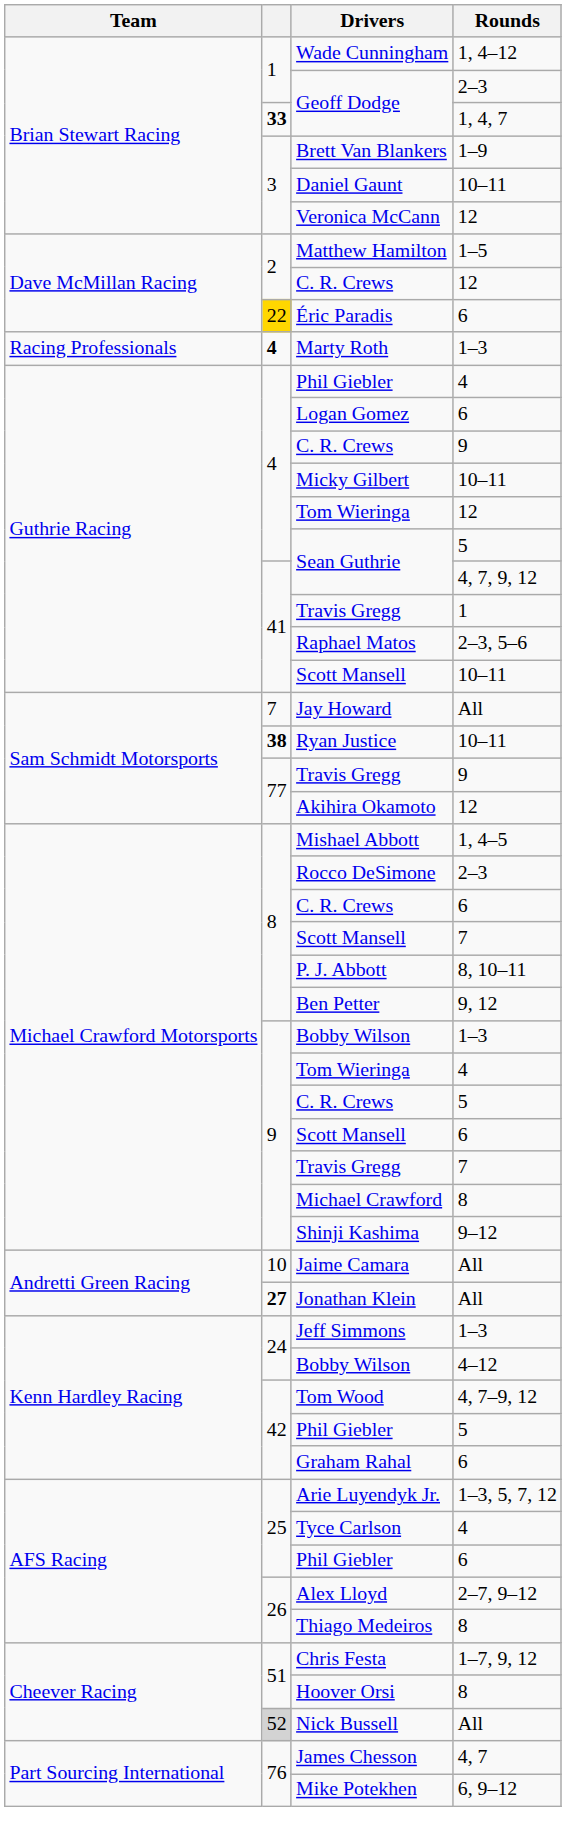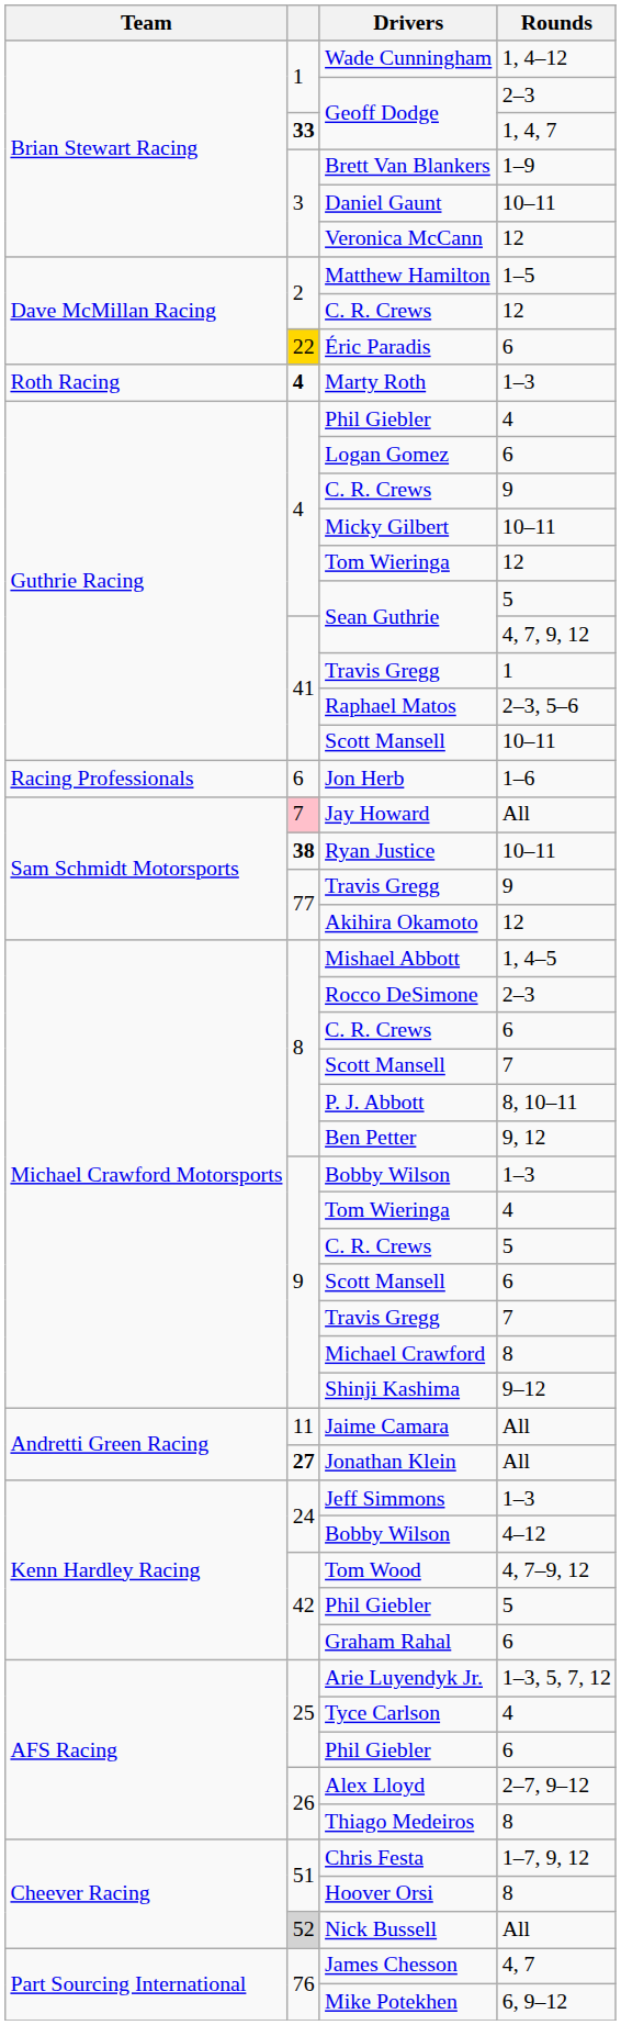 <table class="wikitable sortable" style="font-size: 85%">
 <tr>
 <th>Team</th>
 <th></th>
 <th>Drivers</th>
 <th>Rounds</th>
 </tr>
 <tr>
 <td rowspan=6><a href='#'>Brian Stewart Racing</a></td>
 <td rowspan=2>1</td>
 <td> <a href='#'>Wade Cunningham</a></td>
 <td>1, 4–12</td>
 </tr>
 <tr>
 <td rowspan=2> <a href='#'>Geoff Dodge</a></td>
 <td>2–3</td>
 </tr>
 <tr>
 <td><strong>33</strong></td>
 <td>1, 4, 7</td>
 </tr>
 <tr>
 <td rowspan=3>3</td>
 <td> <a href='#'>Brett Van Blankers</a></td>
 <td>1–9</td>
 </tr>
 <tr>
 <td> <a href='#'>Daniel Gaunt</a></td>
 <td>10–11</td>
 </tr>
 <tr>
 <td> <a href='#'>Veronica McCann</a></td>
 <td>12</td>
 </tr>
 <tr>
 <td rowspan=3><a href='#'>Dave McMillan Racing</a></td>
 <td rowspan=2>2</td>
 <td> <a href='#'>Matthew Hamilton</a></td>
 <td>1–5</td>
 </tr>
 <tr>
 <td> <a href='#'>C. R. Crews</a></td>
 <td>12</td>
 </tr>
 <tr>
 <td style="background: gold;">22</td>
 <td> <a href='#'>Éric Paradis</a></td>
 <td>6</td>
 </tr>
 <tr>
-<td><a href='#'>Racing Professionals</a></td>
+<td><a href='#'>Roth Racing</a></td>
 <td><strong>4</strong></td>
 <td> <a href='#'>Marty Roth</a></td>
 <td>1–3</td>
 </tr>
 <tr>
 <td rowspan=10><a href='#'>Guthrie Racing</a></td>
 <td rowspan=6>4</td>
 <td> <a href='#'>Phil Giebler</a></td>
 <td>4</td>
 </tr>
 <tr>
 <td> <a href='#'>Logan Gomez</a></td>
 <td>6</td>
 </tr>
 <tr>
 <td> <a href='#'>C. R. Crews</a></td>
 <td>9</td>
 </tr>
 <tr>
 <td> <a href='#'>Micky Gilbert</a></td>
 <td>10–11</td>
 </tr>
 <tr>
 <td> <a href='#'>Tom Wieringa</a></td>
 <td>12</td>
 </tr>
 <tr>
 <td rowspan=2> <a href='#'>Sean Guthrie</a></td>
 <td>5</td>
 </tr>
 <tr>
 <td rowspan=4>41</td>
 <td>4, 7, 9, 12</td>
 </tr>
 <tr>
 <td> <a href='#'>Travis Gregg</a></td>
 <td>1</td>
 </tr>
 <tr>
 <td> <a href='#'>Raphael Matos</a></td>
 <td>2–3, 5–6</td>
 </tr>
 <tr>
 <td> <a href='#'>Scott Mansell</a></td>
 <td>10–11</td>
 </tr>
 <tr>
+<td><a href='#'>Racing Professionals</a></td>
+<td>6</td>
+<td> <a href='#'>Jon Herb</a></td>
+<td>1–6</td>
+</tr>
+<tr>
 <td rowspan=4><a href='#'>Sam Schmidt Motorsports</a></td>
-<td>7</td>
+<td style="background: pink;">7</td>
 <td> <a href='#'>Jay Howard</a></td>
 <td>All</td>
 </tr>
 <tr>
 <td><strong>38</strong></td>
 <td> <a href='#'>Ryan Justice</a></td>
 <td>10–11</td>
 </tr>
 <tr>
 <td rowspan=2>77</td>
 <td> <a href='#'>Travis Gregg</a></td>
 <td>9</td>
 </tr>
 <tr>
 <td> <a href='#'>Akihira Okamoto</a></td>
 <td>12</td>
 </tr>
 <tr>
 <td rowspan=13><a href='#'>Michael Crawford Motorsports</a></td>
 <td rowspan=6>8</td>
 <td> <a href='#'>Mishael Abbott</a></td>
 <td>1, 4–5</td>
 </tr>
 <tr>
 <td> <a href='#'>Rocco DeSimone</a></td>
 <td>2–3</td>
 </tr>
 <tr>
 <td> <a href='#'>C. R. Crews</a></td>
 <td>6</td>
 </tr>
 <tr>
 <td> <a href='#'>Scott Mansell</a></td>
 <td>7</td>
 </tr>
 <tr>
 <td> <a href='#'>P. J. Abbott</a></td>
 <td>8, 10–11</td>
 </tr>
 <tr>
 <td> <a href='#'>Ben Petter</a></td>
 <td>9, 12</td>
 </tr>
 <tr>
 <td rowspan=7>9</td>
 <td> <a href='#'>Bobby Wilson</a></td>
 <td>1–3</td>
 </tr>
 <tr>
 <td> <a href='#'>Tom Wieringa</a></td>
 <td>4</td>
 </tr>
 <tr>
 <td> <a href='#'>C. R. Crews</a></td>
 <td>5</td>
 </tr>
 <tr>
 <td> <a href='#'>Scott Mansell</a></td>
 <td>6</td>
 </tr>
 <tr>
 <td> <a href='#'>Travis Gregg</a></td>
 <td>7</td>
 </tr>
 <tr>
 <td> <a href='#'>Michael Crawford</a></td>
 <td>8</td>
 </tr>
 <tr>
 <td> <a href='#'>Shinji Kashima</a></td>
 <td>9–12</td>
 </tr>
 <tr>
 <td rowspan=2><a href='#'>Andretti Green Racing</a></td>
-<td>10</td>
+<td>11</td>
 <td> <a href='#'>Jaime Camara</a></td>
 <td>All</td>
 </tr>
 <tr>
 <td><strong>27</strong></td>
 <td> <a href='#'>Jonathan Klein</a></td>
 <td>All</td>
 </tr>
 <tr>
 <td rowspan=5><a href='#'>Kenn Hardley Racing</a></td>
 <td rowspan=2>24</td>
 <td> <a href='#'>Jeff Simmons</a></td>
 <td>1–3</td>
 </tr>
 <tr>
 <td> <a href='#'>Bobby Wilson</a></td>
 <td>4–12</td>
 </tr>
 <tr>
 <td rowspan=3>42</td>
 <td> <a href='#'>Tom Wood</a></td>
 <td>4, 7–9, 12</td>
 </tr>
 <tr>
 <td> <a href='#'>Phil Giebler</a></td>
 <td>5</td>
 </tr>
 <tr>
 <td> <a href='#'>Graham Rahal</a></td>
 <td>6</td>
 </tr>
 <tr>
 <td rowspan=5><a href='#'>AFS Racing</a></td>
 <td rowspan=3>25</td>
 <td> <a href='#'>Arie Luyendyk Jr.</a></td>
 <td>1–3, 5, 7, 12</td>
 </tr>
 <tr>
 <td> <a href='#'>Tyce Carlson</a></td>
 <td>4</td>
 </tr>
 <tr>
 <td> <a href='#'>Phil Giebler</a></td>
 <td>6</td>
 </tr>
 <tr>
 <td rowspan=2>26</td>
 <td> <a href='#'>Alex Lloyd</a></td>
 <td>2–7, 9–12</td>
 </tr>
 <tr>
 <td> <a href='#'>Thiago Medeiros</a></td>
 <td>8</td>
 </tr>
 <tr>
 <td rowspan="3"><a href='#'>Cheever Racing</a></td>
 <td rowspan="2">51</td>
 <td> <a href='#'>Chris Festa</a></td>
 <td>1–7, 9, 12</td>
 </tr>
 <tr>
 <td> <a href='#'>Hoover Orsi</a></td>
 <td>8</td>
 </tr>
 <tr>
 <td style="background: lightgrey;">52</td>
 <td> <a href='#'>Nick Bussell</a></td>
 <td>All</td>
 </tr>
 <tr>
 <td rowspan=2><a href='#'>Part Sourcing International</a></td>
 <td rowspan=2>76</td>
 <td> <a href='#'>James Chesson</a></td>
 <td>4, 7</td>
 </tr>
 <tr>
 <td> <a href='#'>Mike Potekhen</a></td>
 <td>6, 9–12</td>
 </tr>
 </table>
